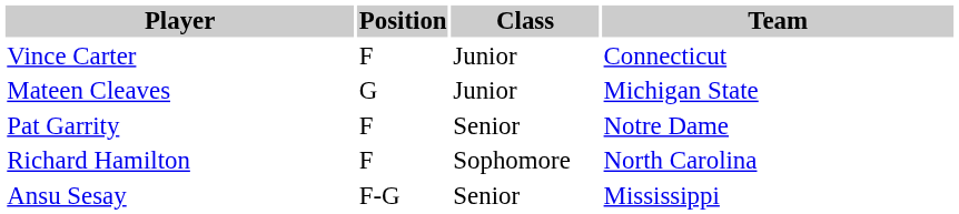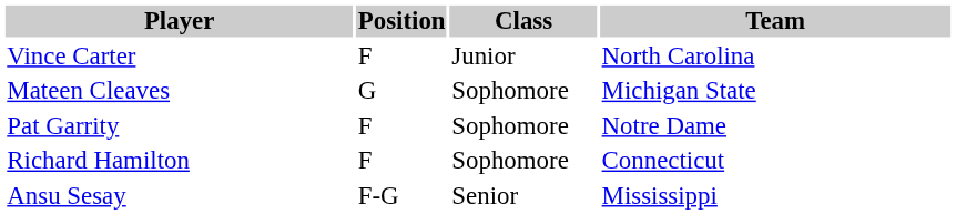 <table style="width:600px" "border:'1' 'solid' 'gray'">
 <tr>
 <th style="background:#CCCCCC;width:40%">Player</th>
 <th style="background:#CCCCCC;width:4%">Position</th>
 <th style="background:#CCCCCC;width:16%">Class</th>
 <th style="background:#CCCCCC;width:40%">Team</th>
 </tr>
 <tr>
 <td><a href='#'>Vince Carter</a></td>
 <td>F</td>
 <td>Junior</td>
-<td><a href='#'>Connecticut</a></td>
+<td><a href='#'>North Carolina</a></td>
 </tr>
 <tr>
 <td><a href='#'>Mateen Cleaves</a></td>
 <td>G</td>
-<td>Junior</td>
+<td>Sophomore</td>
 <td><a href='#'>Michigan State</a></td>
 </tr>
 <tr>
 <td><a href='#'>Pat Garrity</a></td>
 <td>F</td>
-<td>Senior</td>
+<td>Sophomore</td>
 <td><a href='#'>Notre Dame</a></td>
 </tr>
 <tr>
 <td><a href='#'>Richard Hamilton</a></td>
 <td>F</td>
 <td>Sophomore</td>
-<td><a href='#'>North Carolina</a></td>
+<td><a href='#'>Connecticut</a></td>
 </tr>
 <tr>
 <td><a href='#'>Ansu Sesay</a></td>
 <td>F-G</td>
 <td>Senior</td>
 <td><a href='#'>Mississippi</a></td>
 </tr>
 </table>
